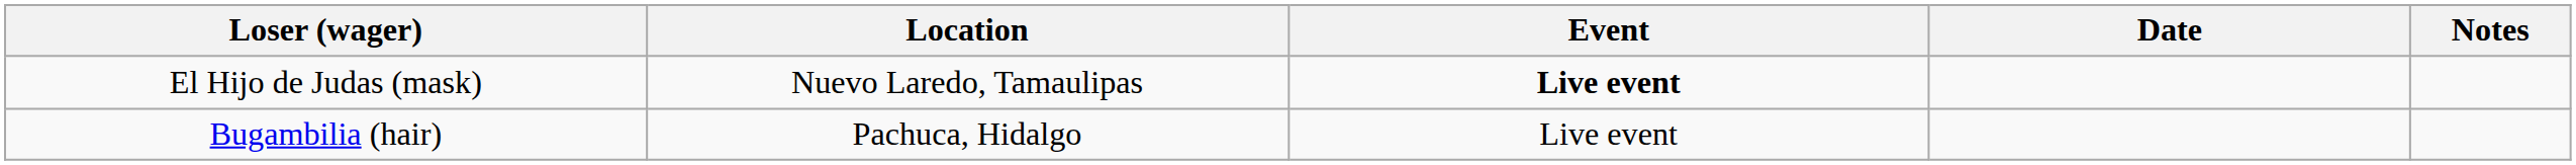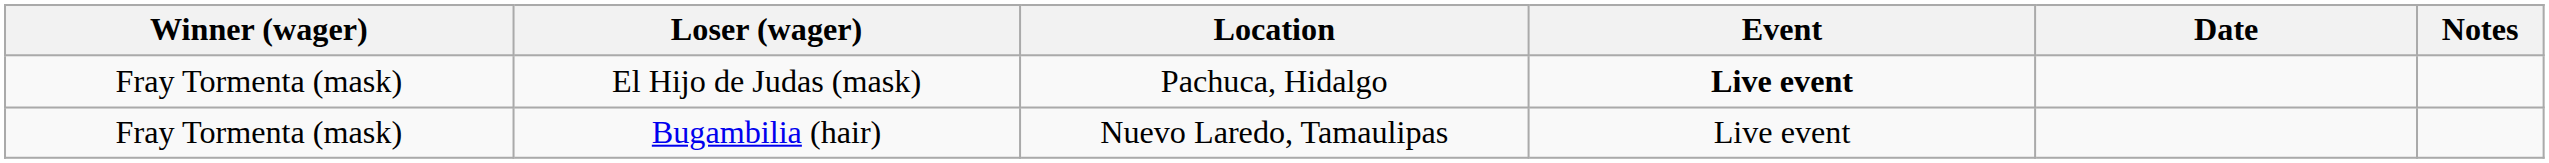 <table class="wikitable sortable" width=100%  style="text-align: center">
 <tr>
+<th width=20% scope="col">Winner (wager)</th>
 <th width=20% scope="col">Loser (wager)</th>
 <th width=20% scope="col">Location</th>
 <th width=20% scope="col">Event</th>
 <th width=15% scope="col">Date</th>
 <th class="unsortable" width=5% scope="col">Notes</th>
 </tr>
 <tr>
+<td>Fray Tormenta (mask)</td>
 <td>El Hijo de Judas (mask)</td>
-<td>Nuevo Laredo, Tamaulipas</td>
+<td>Pachuca, Hidalgo</td>
 <td><strong>Live event</strong></td>
 <td></td>
 <td> </td>
 </tr>
 <tr>
+<td>Fray Tormenta (mask)</td>
 <td><a href='#'>Bugambilia</a> (hair)</td>
-<td>Pachuca, Hidalgo</td>
+<td>Nuevo Laredo, Tamaulipas</td>
 <td>Live event</td>
 <td></td>
 <td></td>
 </tr>
 </table>
